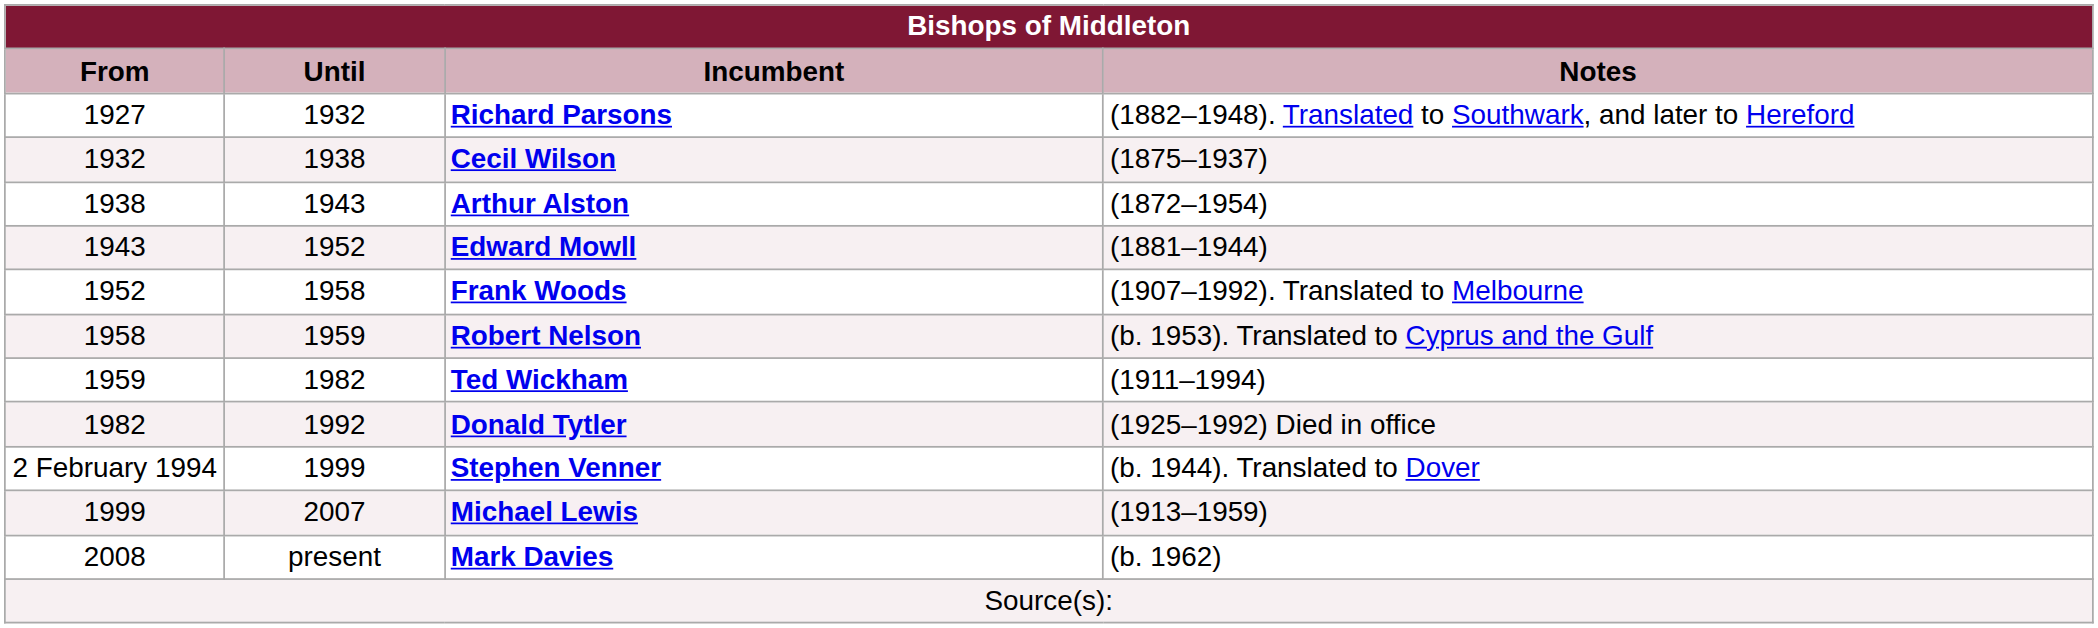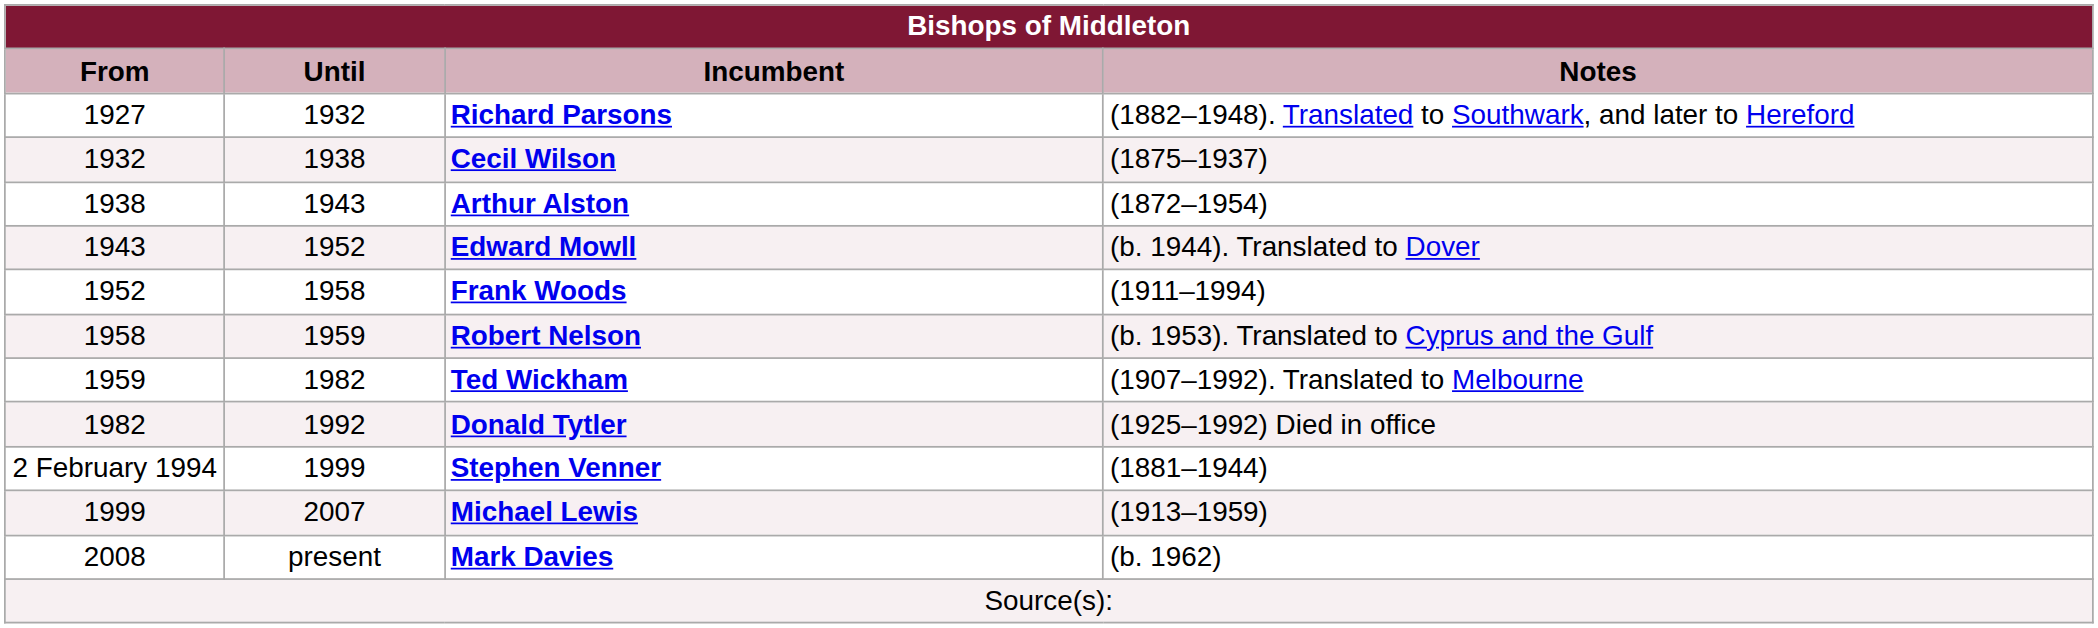 <table class="wikitable" style="width:95%;" border="1" cellpadding="2">
 <tr>
 <th colspan="4" style="background-color: #7F1734; color: white;">Bishops of Middleton</th>
 </tr>
 <tr valign=top>
 <th style="background-color:#D4B1BB" width="10%">From</th>
 <th style="background-color:#D4B1BB" width="10%">Until</th>
 <th style="background-color:#D4B1BB" width="30%">Incumbent</th>
 <th style="background-color:#D4B1BB" width="45%">Notes</th>
 </tr>
 <tr valign=top bgcolor="white">
 <td align="center">1927</td>
 <td align="center">1932</td>
 <td><strong><a href='#'>Richard Parsons</a></strong></td>
 <td>(1882–1948). <a href='#'>Translated</a> to <a href='#'>Southwark</a>, and later to <a href='#'>Hereford</a></td>
 </tr>
 <tr valign=top bgcolor="#F7F0F2">
 <td align="center">1932</td>
 <td align="center">1938</td>
 <td><strong><a href='#'>Cecil Wilson</a></strong></td>
 <td>(1875–1937)</td>
 </tr>
 <tr valign=top bgcolor="white">
 <td align="center">1938</td>
 <td align="center">1943</td>
 <td><strong><a href='#'>Arthur Alston</a></strong></td>
 <td>(1872–1954)</td>
 </tr>
 <tr valign=top bgcolor="#F7F0F2">
 <td align="center">1943</td>
 <td align="center">1952</td>
 <td><strong><a href='#'>Edward Mowll</a></strong></td>
-<td>(1881–1944)</td>
+<td>(b. 1944). Translated to <a href='#'>Dover</a></td>
 </tr>
 <tr valign=top bgcolor="white">
 <td align="center">1952</td>
 <td align="center">1958</td>
 <td><strong><a href='#'>Frank Woods</a></strong></td>
-<td>(1907–1992). Translated to <a href='#'>Melbourne</a></td>
+<td>(1911–1994)</td>
 </tr>
 <tr valign=top bgcolor="#F7F0F2">
 <td align="center">1958</td>
 <td align="center">1959</td>
 <td><strong><a href='#'>Robert Nelson</a></strong></td>
 <td>(b. 1953). Translated to <a href='#'>Cyprus and the Gulf</a></td>
 </tr>
 <tr valign=top bgcolor="white">
 <td align="center">1959</td>
 <td align="center">1982</td>
 <td><strong><a href='#'>Ted Wickham</a></strong></td>
-<td>(1911–1994)</td>
+<td>(1907–1992). Translated to <a href='#'>Melbourne</a></td>
 </tr>
 <tr valign=top bgcolor="#F7F0F2">
 <td align="center">1982</td>
 <td align="center">1992</td>
 <td><strong><a href='#'>Donald Tytler</a></strong></td>
 <td>(1925–1992) Died in office</td>
 </tr>
 <tr valign=top bgcolor="white">
 <td align="center">2 February 1994</td>
 <td align="center">1999</td>
 <td><strong><a href='#'>Stephen Venner</a></strong></td>
-<td>(b. 1944). Translated to <a href='#'>Dover</a></td>
+<td>(1881–1944)</td>
 </tr>
 <tr valign=top bgcolor="#F7F0F2">
 <td align="center">1999</td>
 <td align="center">2007</td>
 <td><strong><a href='#'>Michael Lewis</a></strong></td>
 <td>(1913–1959)</td>
 </tr>
 <tr valign=top bgcolor="white">
 <td align="center">2008</td>
 <td align="center">present</td>
 <td><strong><a href='#'>Mark Davies</a></strong></td>
 <td>(b. 1962)</td>
 </tr>
 <tr valign=top bgcolor="#F7F0F2">
 <td align="center" colspan="4">Source(s):</td>
 </tr>
 </table>
